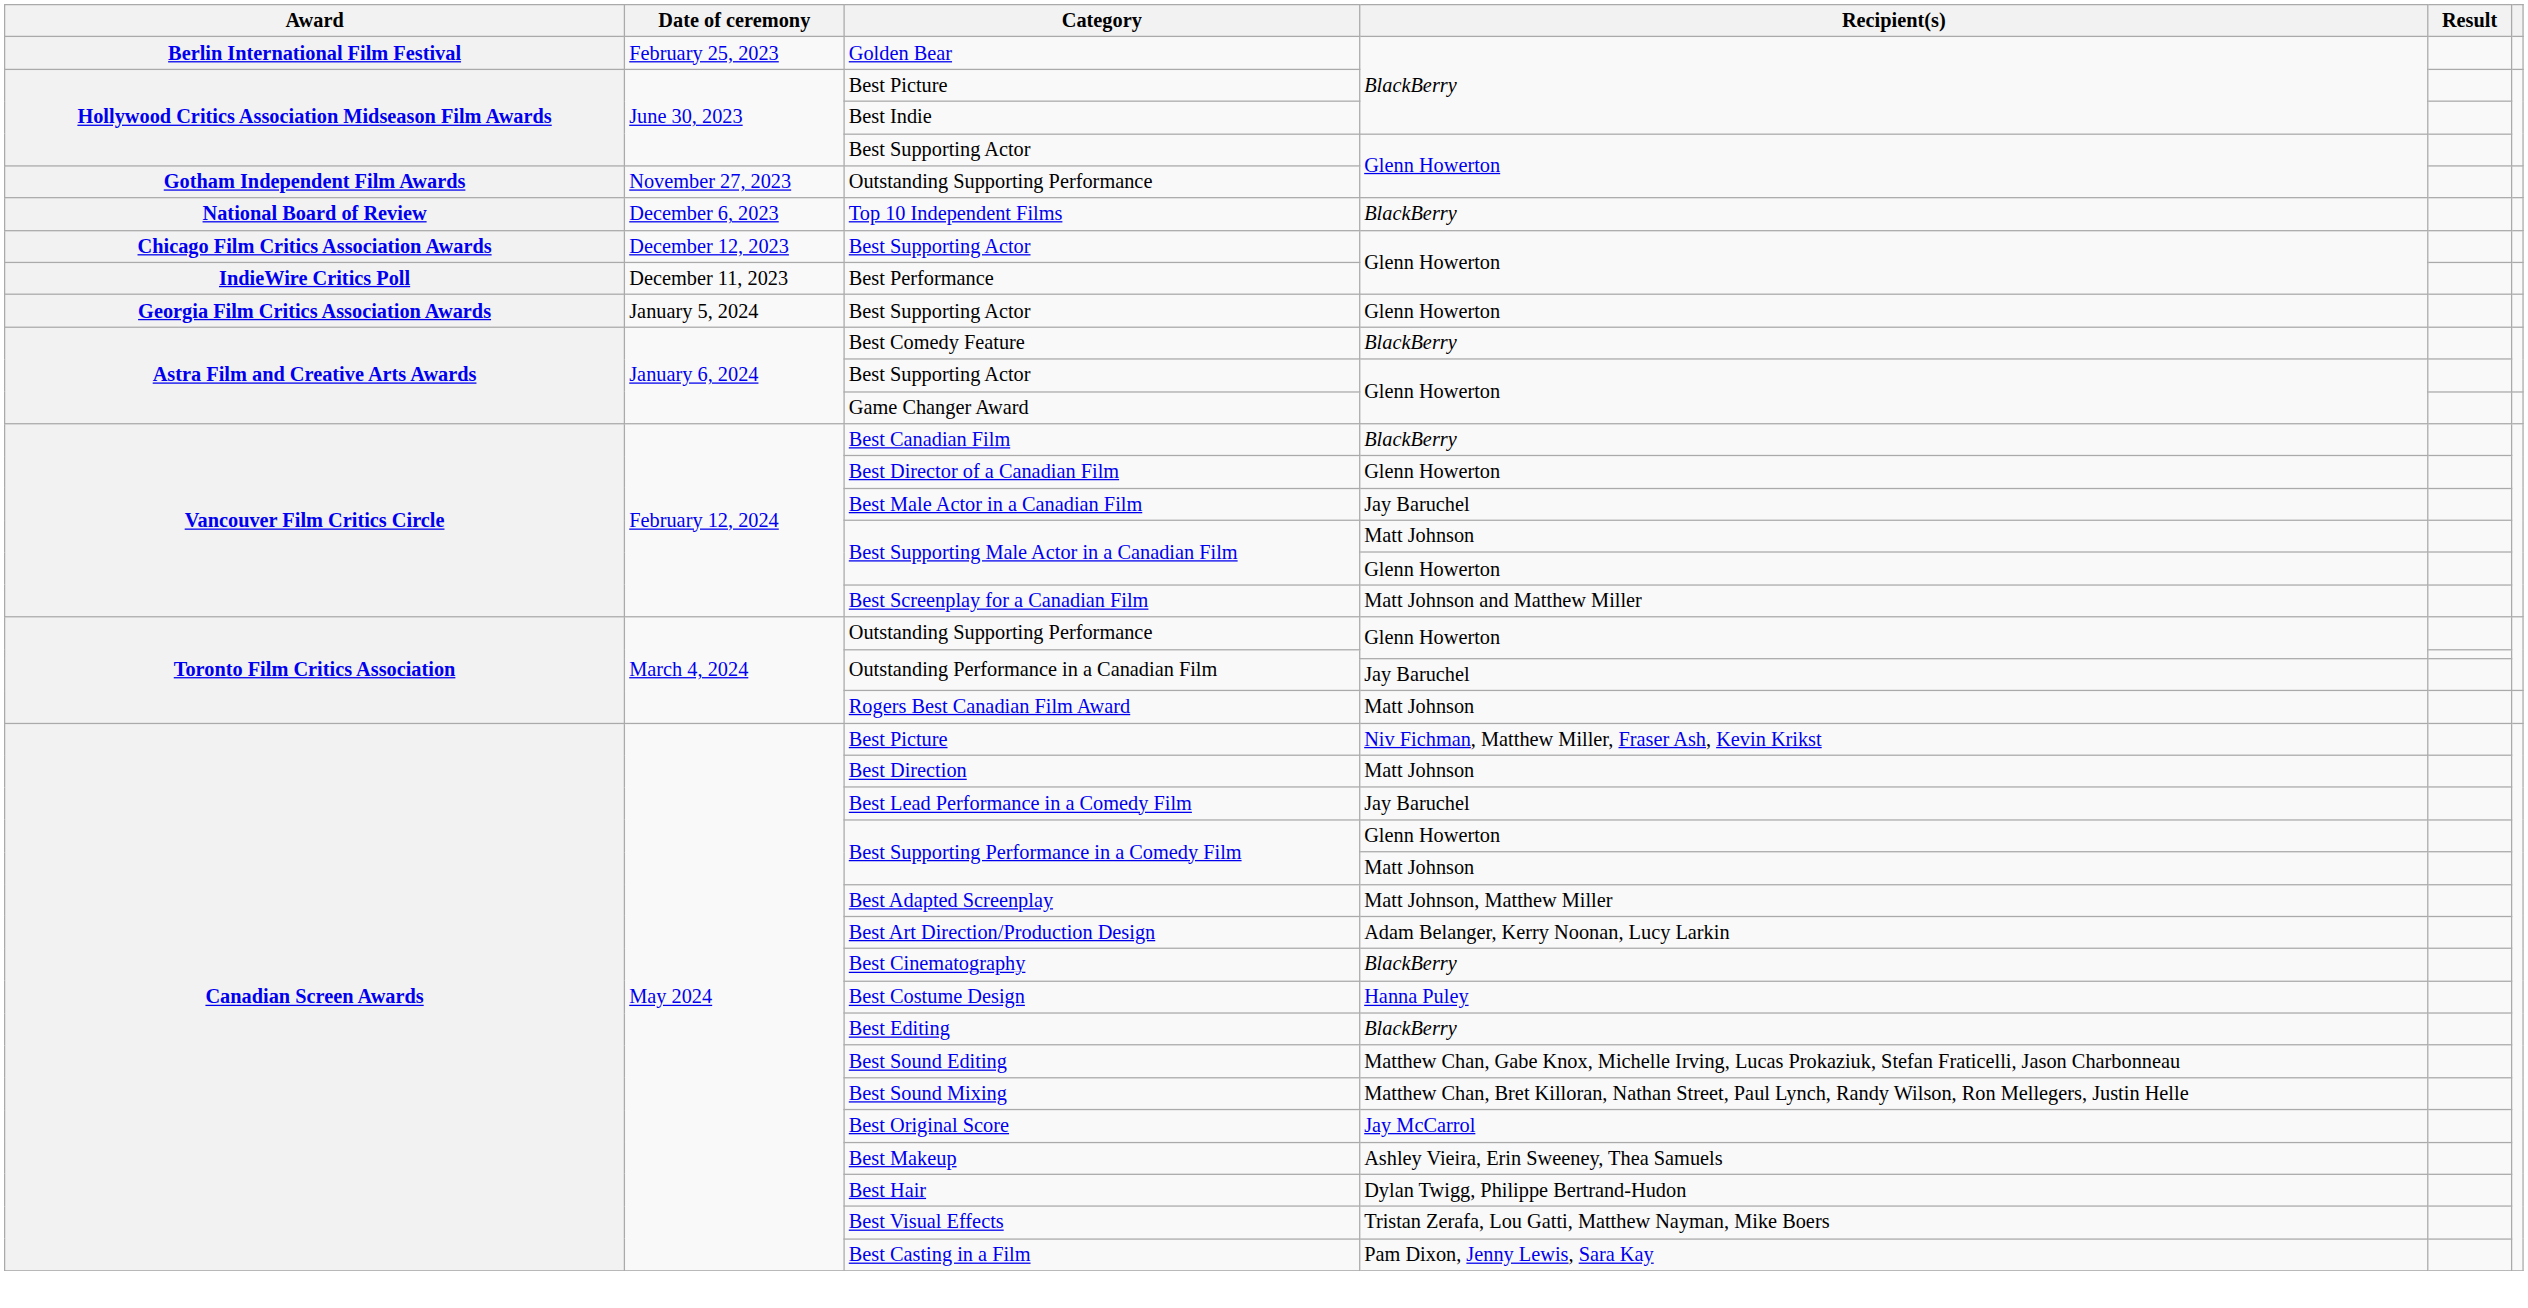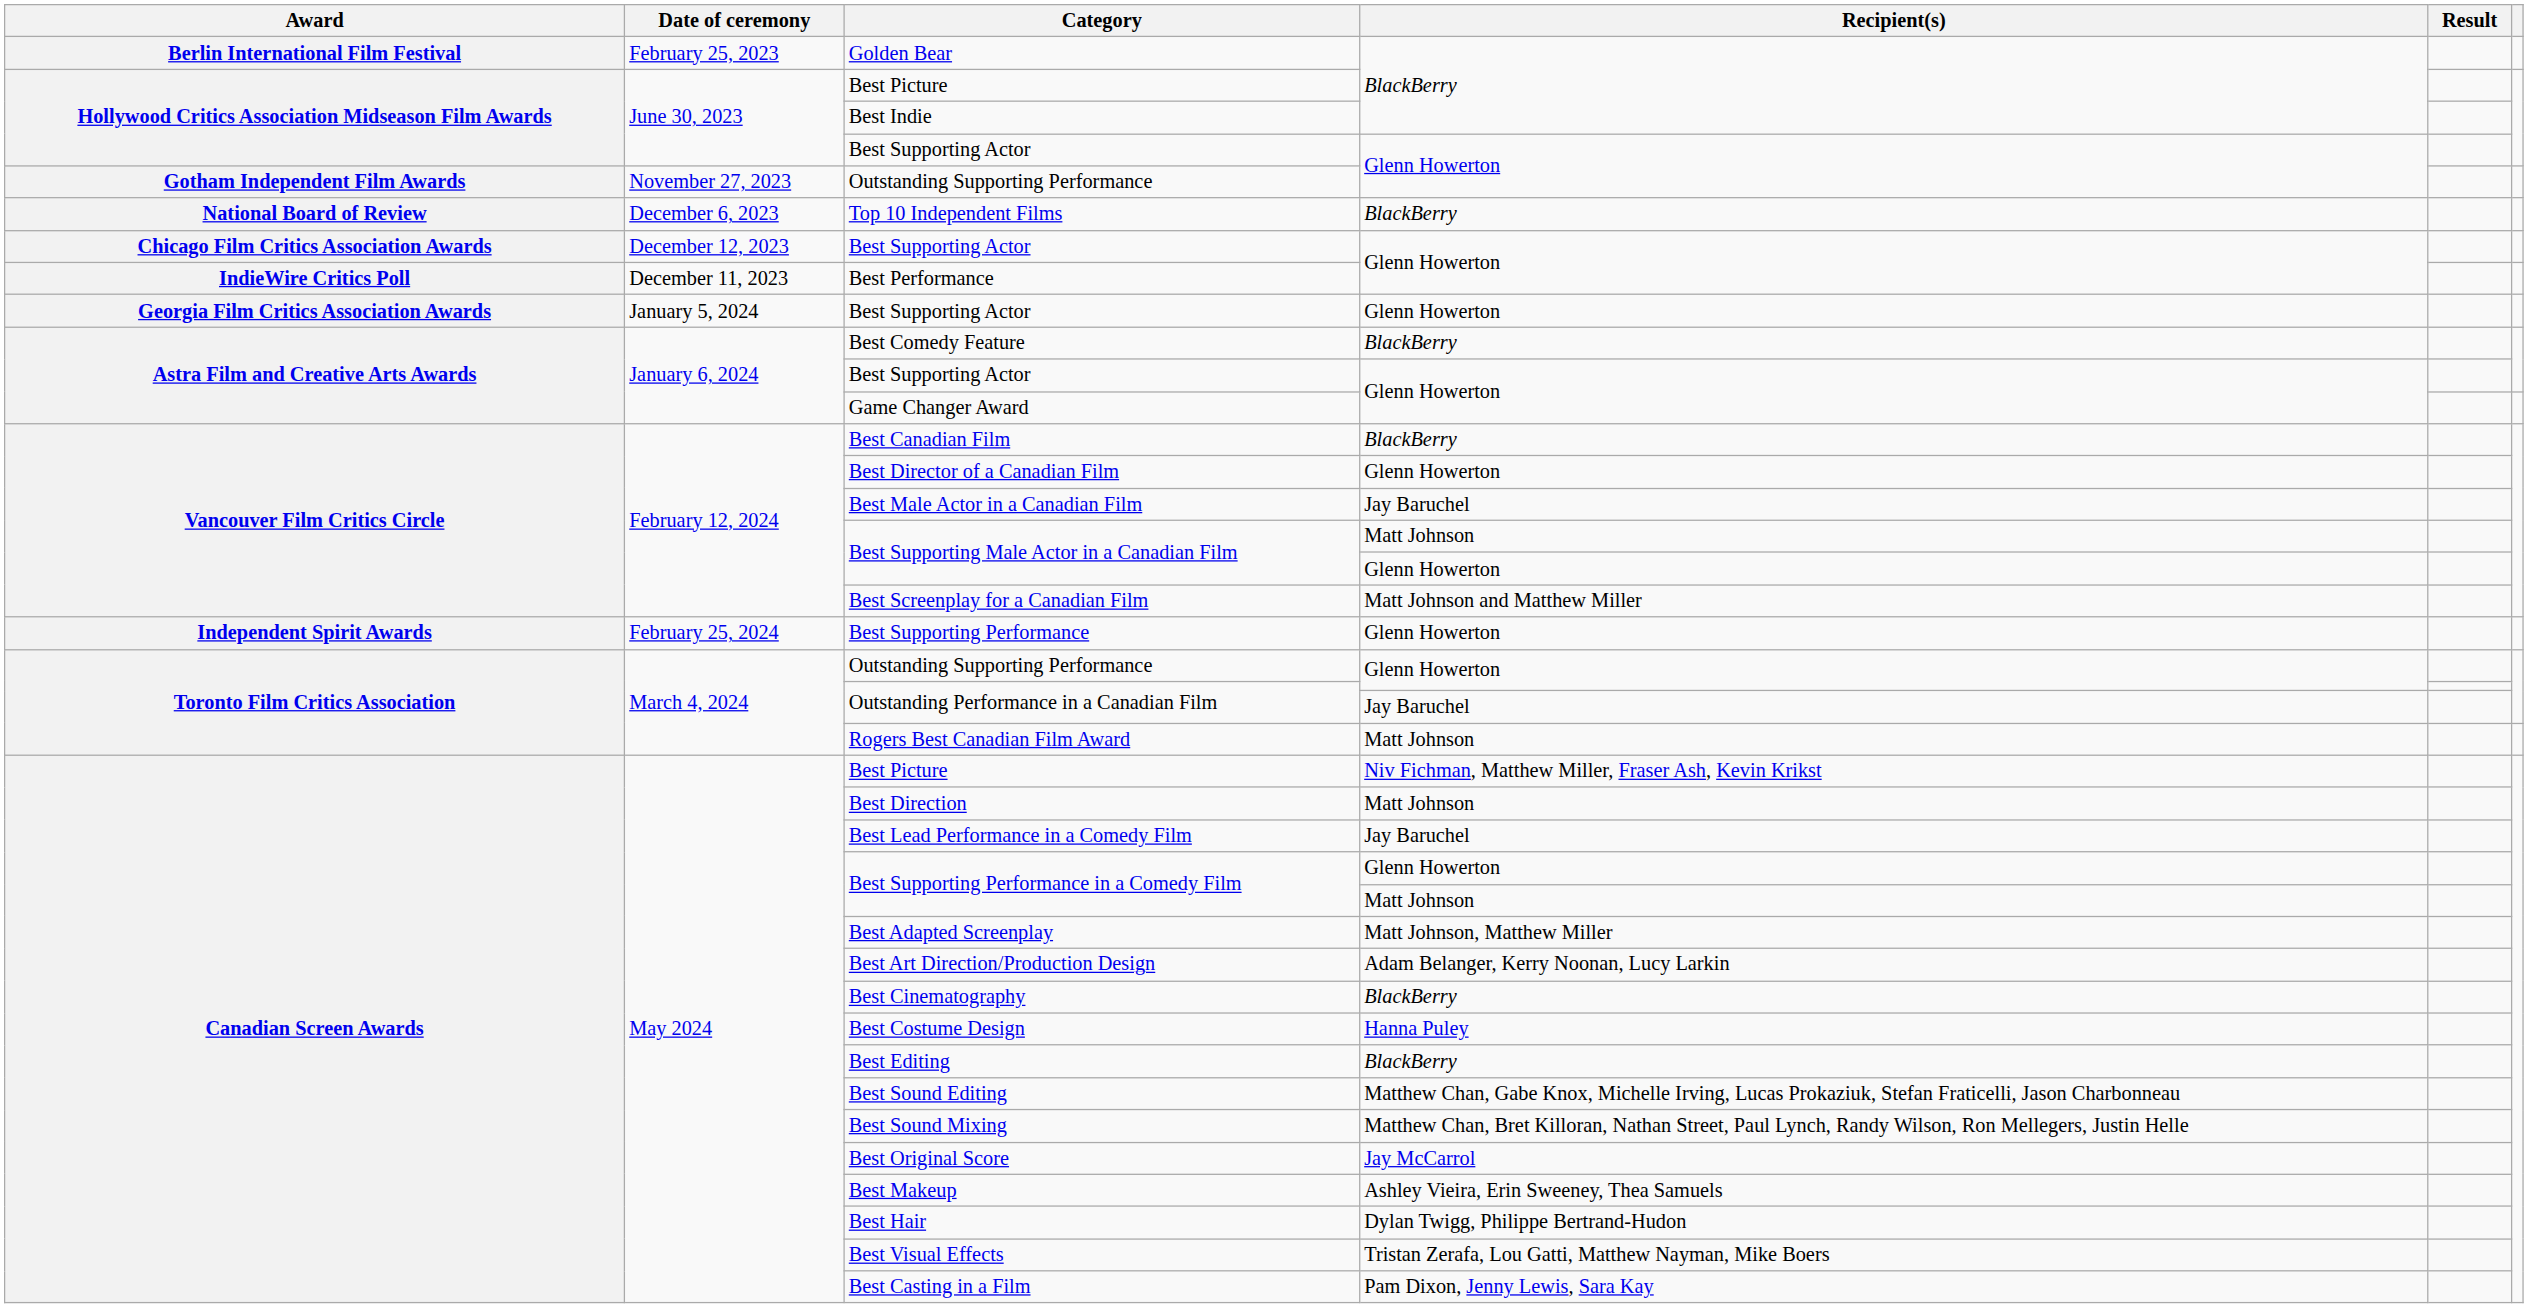 <table class="wikitable sortable plainrowheaders" width=100%>
 <tr>
 <th scope="col">Award</th>
 <th scope="col">Date of ceremony</th>
 <th scope="col">Category</th>
 <th scope="col">Recipient(s)</th>
 <th scope="col">Result</th>
 <th class="unsortable" scope="col"></th>
 </tr>
 <tr>
 <th scope="row"><a href='#'>Berlin International Film Festival</a></th>
 <td><a href='#'>February 25, 2023</a></td>
 <td><a href='#'>Golden Bear</a></td>
 <td rowspan="3"><em>BlackBerry</em></td>
 <td></td>
 <td align="center"></td>
 </tr>
 <tr>
 <th scope="row" rowspan="3"><a href='#'>Hollywood Critics Association Midseason Film Awards</a></th>
 <td rowspan="3"><a href='#'>June 30, 2023</a></td>
 <td>Best Picture</td>
 <td></td>
 <td rowspan="3" align="center"></td>
 </tr>
 <tr>
 <td>Best Indie</td>
 <td></td>
 </tr>
 <tr>
 <td>Best Supporting Actor</td>
 <td rowspan="2"><a href='#'>Glenn Howerton</a></td>
 <td></td>
 </tr>
 <tr>
 <th scope="row"><a href='#'>Gotham Independent Film Awards</a></th>
 <td><a href='#'>November 27, 2023</a></td>
 <td>Outstanding Supporting Performance</td>
 <td></td>
 <td align="center"></td>
 </tr>
 <tr>
 <th scope="row"><a href='#'>National Board of Review</a></th>
 <td><a href='#'>December 6, 2023</a></td>
 <td><a href='#'>Top 10 Independent Films</a></td>
 <td><em>BlackBerry</em></td>
 <td></td>
 <td align="center"></td>
 </tr>
 <tr>
 <th scope="row"><a href='#'>Chicago Film Critics Association Awards</a></th>
 <td><a href='#'>December 12, 2023</a></td>
 <td><a href='#'>Best Supporting Actor</a></td>
 <td rowspan="2">Glenn Howerton</td>
 <td></td>
 <td align="center"></td>
 </tr>
 <tr>
 <th scope="row"><a href='#'>IndieWire Critics Poll</a></th>
 <td>December 11, 2023</td>
 <td>Best Performance</td>
 <td></td>
 <td align="center"></td>
 </tr>
 <tr>
 <th rowspan="1" scope="row"><a href='#'>Georgia Film Critics Association Awards</a></th>
 <td rowspan="1">January 5, 2024</td>
 <td>Best Supporting Actor</td>
 <td>Glenn Howerton</td>
 <td></td>
 <td rowspan="1" align="center"><br></td>
 </tr>
 <tr>
 <th scope="row" rowspan="3"><a href='#'>Astra Film and Creative Arts Awards</a></th>
 <td rowspan="3"><a href='#'>January 6, 2024</a></td>
 <td>Best Comedy Feature</td>
 <td><em>BlackBerry</em></td>
 <td></td>
 <td align="center" rowspan="2"></td>
 </tr>
 <tr>
 <td>Best Supporting Actor</td>
 <td rowspan="2">Glenn Howerton</td>
 <td></td>
 </tr>
 <tr>
 <td>Game Changer Award</td>
 <td></td>
 <td align="center"></td>
 </tr>
 <tr>
 <th rowspan="6" scope="row"><a href='#'>Vancouver Film Critics Circle</a></th>
 <td rowspan="6"><a href='#'>February 12, 2024</a></td>
 <td><a href='#'>Best Canadian Film</a></td>
 <td><em>BlackBerry</em></td>
 <td></td>
 <td rowspan="6" align="center"></td>
 </tr>
 <tr>
 <td><a href='#'>Best Director of a Canadian Film</a></td>
 <td>Glenn Howerton</td>
 <td></td>
 </tr>
 <tr>
 <td><a href='#'>Best Male Actor in a Canadian Film</a></td>
 <td>Jay Baruchel</td>
 <td></td>
 </tr>
 <tr>
 <td rowspan="2"><a href='#'>Best Supporting Male Actor in a Canadian Film</a></td>
 <td>Matt Johnson</td>
 <td></td>
 </tr>
 <tr>
 <td>Glenn Howerton</td>
 <td></td>
 </tr>
 <tr>
 <td><a href='#'>Best Screenplay for a Canadian Film</a></td>
 <td>Matt Johnson and Matthew Miller</td>
 <td></td>
 </tr>
 <tr>
+<th scope="row"><a href='#'>Independent Spirit Awards</a></th>
+<td><a href='#'>February 25, 2024</a></td>
+<td><a href='#'>Best Supporting Performance</a></td>
+<td>Glenn Howerton</td>
+<td></td>
+<td align="center"></td>
+</tr>
+<tr>
 <th scope="row" rowspan=4><a href='#'>Toronto Film Critics Association</a></th>
 <td rowspan=4><a href='#'>March 4, 2024</a></td>
 <td>Outstanding Supporting Performance</td>
 <td rowspan=2>Glenn Howerton</td>
 <td></td>
 <td align="center" rowspan=3></td>
 </tr>
 <tr>
 <td rowspan=2>Outstanding Performance in a Canadian Film</td>
 <td></td>
 </tr>
 <tr>
 <td>Jay Baruchel</td>
 <td></td>
 </tr>
 <tr>
 <td><a href='#'>Rogers Best Canadian Film Award</a></td>
 <td>Matt Johnson</td>
 <td></td>
 <td align="center"></td>
 </tr>
 <tr>
 <th scope="row" rowspan=17><a href='#'>Canadian Screen Awards</a></th>
 <td rowspan=17><a href='#'>May 2024</a></td>
 <td><a href='#'>Best Picture</a></td>
 <td><a href='#'>Niv Fichman</a>, Matthew Miller, <a href='#'>Fraser Ash</a>, <a href='#'>Kevin Krikst</a></td>
 <td></td>
 <td rowspan=17></td>
 </tr>
 <tr>
 <td><a href='#'>Best Direction</a></td>
 <td>Matt Johnson</td>
 <td></td>
 </tr>
 <tr>
 <td><a href='#'>Best Lead Performance in a Comedy Film</a></td>
 <td>Jay Baruchel</td>
 <td></td>
 </tr>
 <tr>
 <td rowspan=2><a href='#'>Best Supporting Performance in a Comedy Film</a></td>
 <td>Glenn Howerton</td>
 <td></td>
 </tr>
 <tr>
 <td>Matt Johnson</td>
 <td></td>
 </tr>
 <tr>
 <td><a href='#'>Best Adapted Screenplay</a></td>
 <td>Matt Johnson, Matthew Miller</td>
 <td></td>
 </tr>
 <tr>
 <td><a href='#'>Best Art Direction/Production Design</a></td>
 <td>Adam Belanger, Kerry Noonan, Lucy Larkin</td>
 <td></td>
 </tr>
 <tr>
 <td><a href='#'>Best Cinematography</a></td>
 <td><em>BlackBerry</em></td>
 <td></td>
 </tr>
 <tr>
 <td><a href='#'>Best Costume Design</a></td>
 <td><a href='#'>Hanna Puley</a></td>
 <td></td>
 </tr>
 <tr>
 <td><a href='#'>Best Editing</a></td>
 <td><em>BlackBerry</em></td>
 <td></td>
 </tr>
 <tr>
 <td><a href='#'>Best Sound Editing</a></td>
 <td>Matthew Chan, Gabe Knox, Michelle Irving, Lucas Prokaziuk, Stefan Fraticelli, Jason Charbonneau</td>
 <td></td>
 </tr>
 <tr>
 <td><a href='#'>Best Sound Mixing</a></td>
 <td>Matthew Chan, Bret Killoran, Nathan Street, Paul Lynch, Randy Wilson, Ron Mellegers, Justin Helle</td>
 <td></td>
 </tr>
 <tr>
 <td><a href='#'>Best Original Score</a></td>
 <td><a href='#'>Jay McCarrol</a></td>
 <td></td>
 </tr>
 <tr>
 <td><a href='#'>Best Makeup</a></td>
 <td>Ashley Vieira, Erin Sweeney, Thea Samuels</td>
 <td></td>
 </tr>
 <tr>
 <td><a href='#'>Best Hair</a></td>
 <td>Dylan Twigg, Philippe Bertrand-Hudon</td>
 <td></td>
 </tr>
 <tr>
 <td><a href='#'>Best Visual Effects</a></td>
 <td>Tristan Zerafa, Lou Gatti, Matthew Nayman, Mike Boers</td>
 <td></td>
 </tr>
 <tr>
 <td><a href='#'>Best Casting in a Film</a></td>
 <td>Pam Dixon, <a href='#'>Jenny Lewis</a>, <a href='#'>Sara Kay</a></td>
 <td></td>
 </tr>
 </table>
